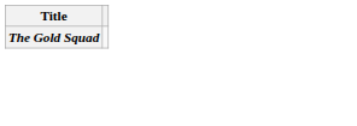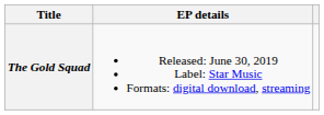 <table class="wikitable plainrowheaders" style="text-align:center;">
 <tr>
 <th>Title</th>
+<th>EP details</th>
 <th></th>
 </tr>
 <tr>
 <th scope="row"><em>The Gold Squad</em></th>
+<td><br><ul><li>Released: June 30, 2019</li><li>Label: <a href='#'>Star Music</a></li><li>Formats: <a href='#'>digital download</a>, <a href='#'>streaming</a></li></ul></td>
 <td></td>
 </tr>
 </table>
